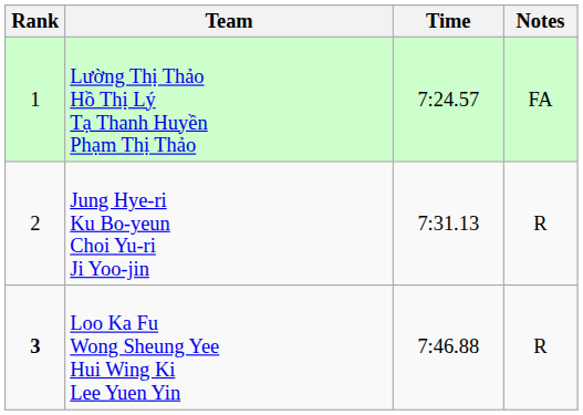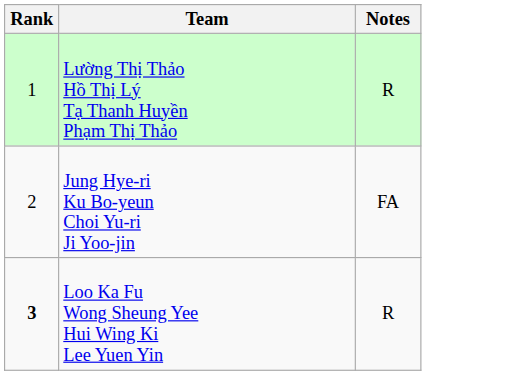 <table class=wikitable style="text-align:center">
 <tr>
 <th width=40>Rank</th>
 <th width=250>Team</th>
-<th width=80>Time</th>
 <th width=50>Notes</th>
 </tr>
 <tr bgcolor="ccffcc">
 <td>1</td>
 <td align="left"><br><a href='#'>Lường Thị Thảo</a><br><a href='#'>Hồ Thị Lý</a><br><a href='#'>Tạ Thanh Huyền</a><br><a href='#'>Phạm Thị Thảo</a></td>
-<td>7:24.57</td>
-<td>FA</td>
+<td>R</td>
 </tr>
 <tr>
 <td>2</td>
 <td align="left"><br><a href='#'>Jung Hye-ri</a><br><a href='#'>Ku Bo-yeun</a><br><a href='#'>Choi Yu-ri</a><br><a href='#'>Ji Yoo-jin</a></td>
-<td>7:31.13</td>
-<td>R</td>
+<td>FA</td>
 </tr>
 <tr>
 <td><strong>3</strong></td>
 <td align="left"><br><a href='#'>Loo Ka Fu</a><br><a href='#'>Wong Sheung Yee</a><br><a href='#'>Hui Wing Ki</a><br><a href='#'>Lee Yuen Yin</a></td>
-<td>7:46.88</td>
 <td>R</td>
 </tr>
 </table>
